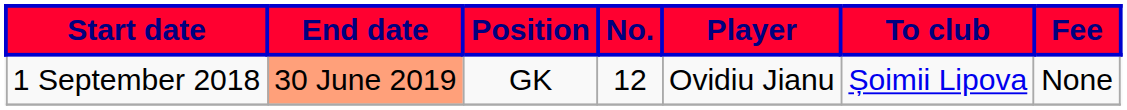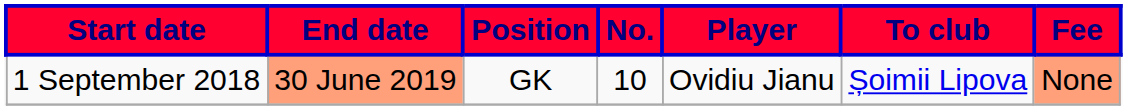 <table class="wikitable sortable">
 <tr>
 <th style="background:#FF0030;color:#000080;border:2px solid #0000CD;"><strong>Start date</strong></th>
 <th style="background:#FF0030;color:#000080;border:2px solid #0000CD;"><strong>End date</strong></th>
 <th style="background:#FF0030;color:#000080;border:2px solid #0000CD;"><strong>Position</strong></th>
 <th style="background:#FF0030;color:#000080;border:2px solid #0000CD;"><strong>No.</strong></th>
 <th style="background:#FF0030;color:#000080;border:2px solid #0000CD;"><strong>Player</strong></th>
 <th style="background:#FF0030;color:#000080;border:2px solid #0000CD;"><strong>To club</strong></th>
 <th style="background:#FF0030;color:#000080;border:2px solid #0000CD;"><strong>Fee</strong></th>
 </tr>
 <tr>
 <td>1 September 2018</td>
 <td style="background: lightsalmon;">30 June 2019</td>
 <td style="text-align:center;">GK</td>
-<td style="text-align:center;">12</td>
+<td style="text-align:center;">10</td>
 <td style="text-align:left;"> Ovidiu Jianu</td>
 <td style="text-align:left;"> <a href='#'>Șoimii Lipova</a></td>
-<td>None</td>
+<td style="background: lightsalmon;">None</td>
 </tr>
 <tr>
 </tr>
 </table>
